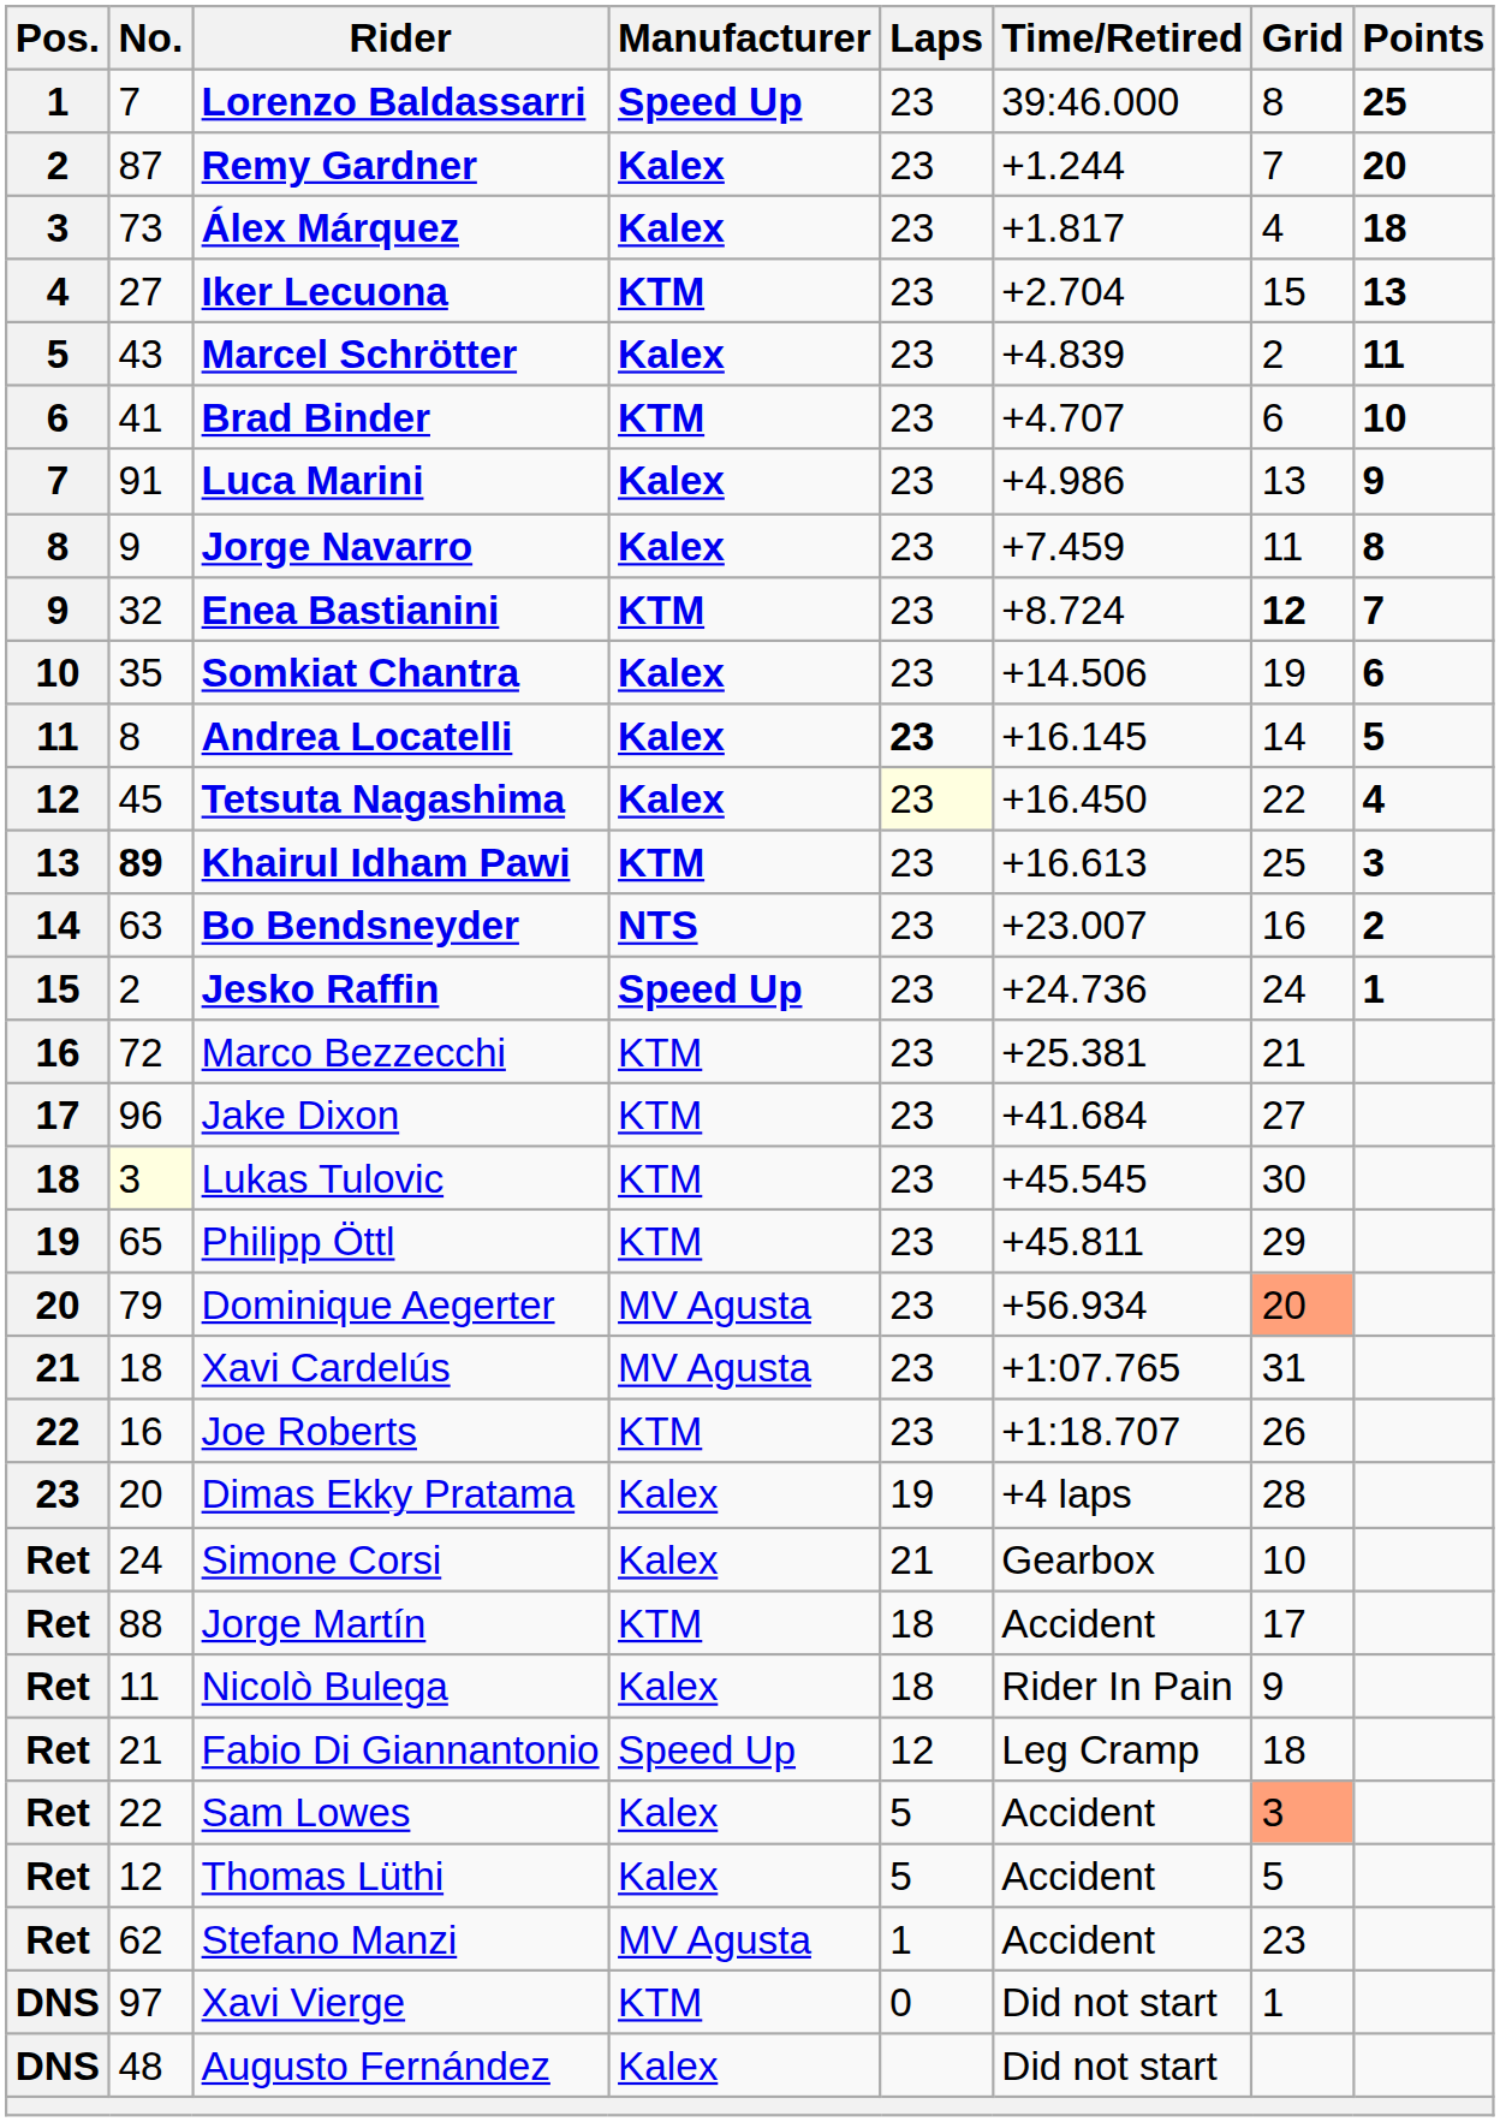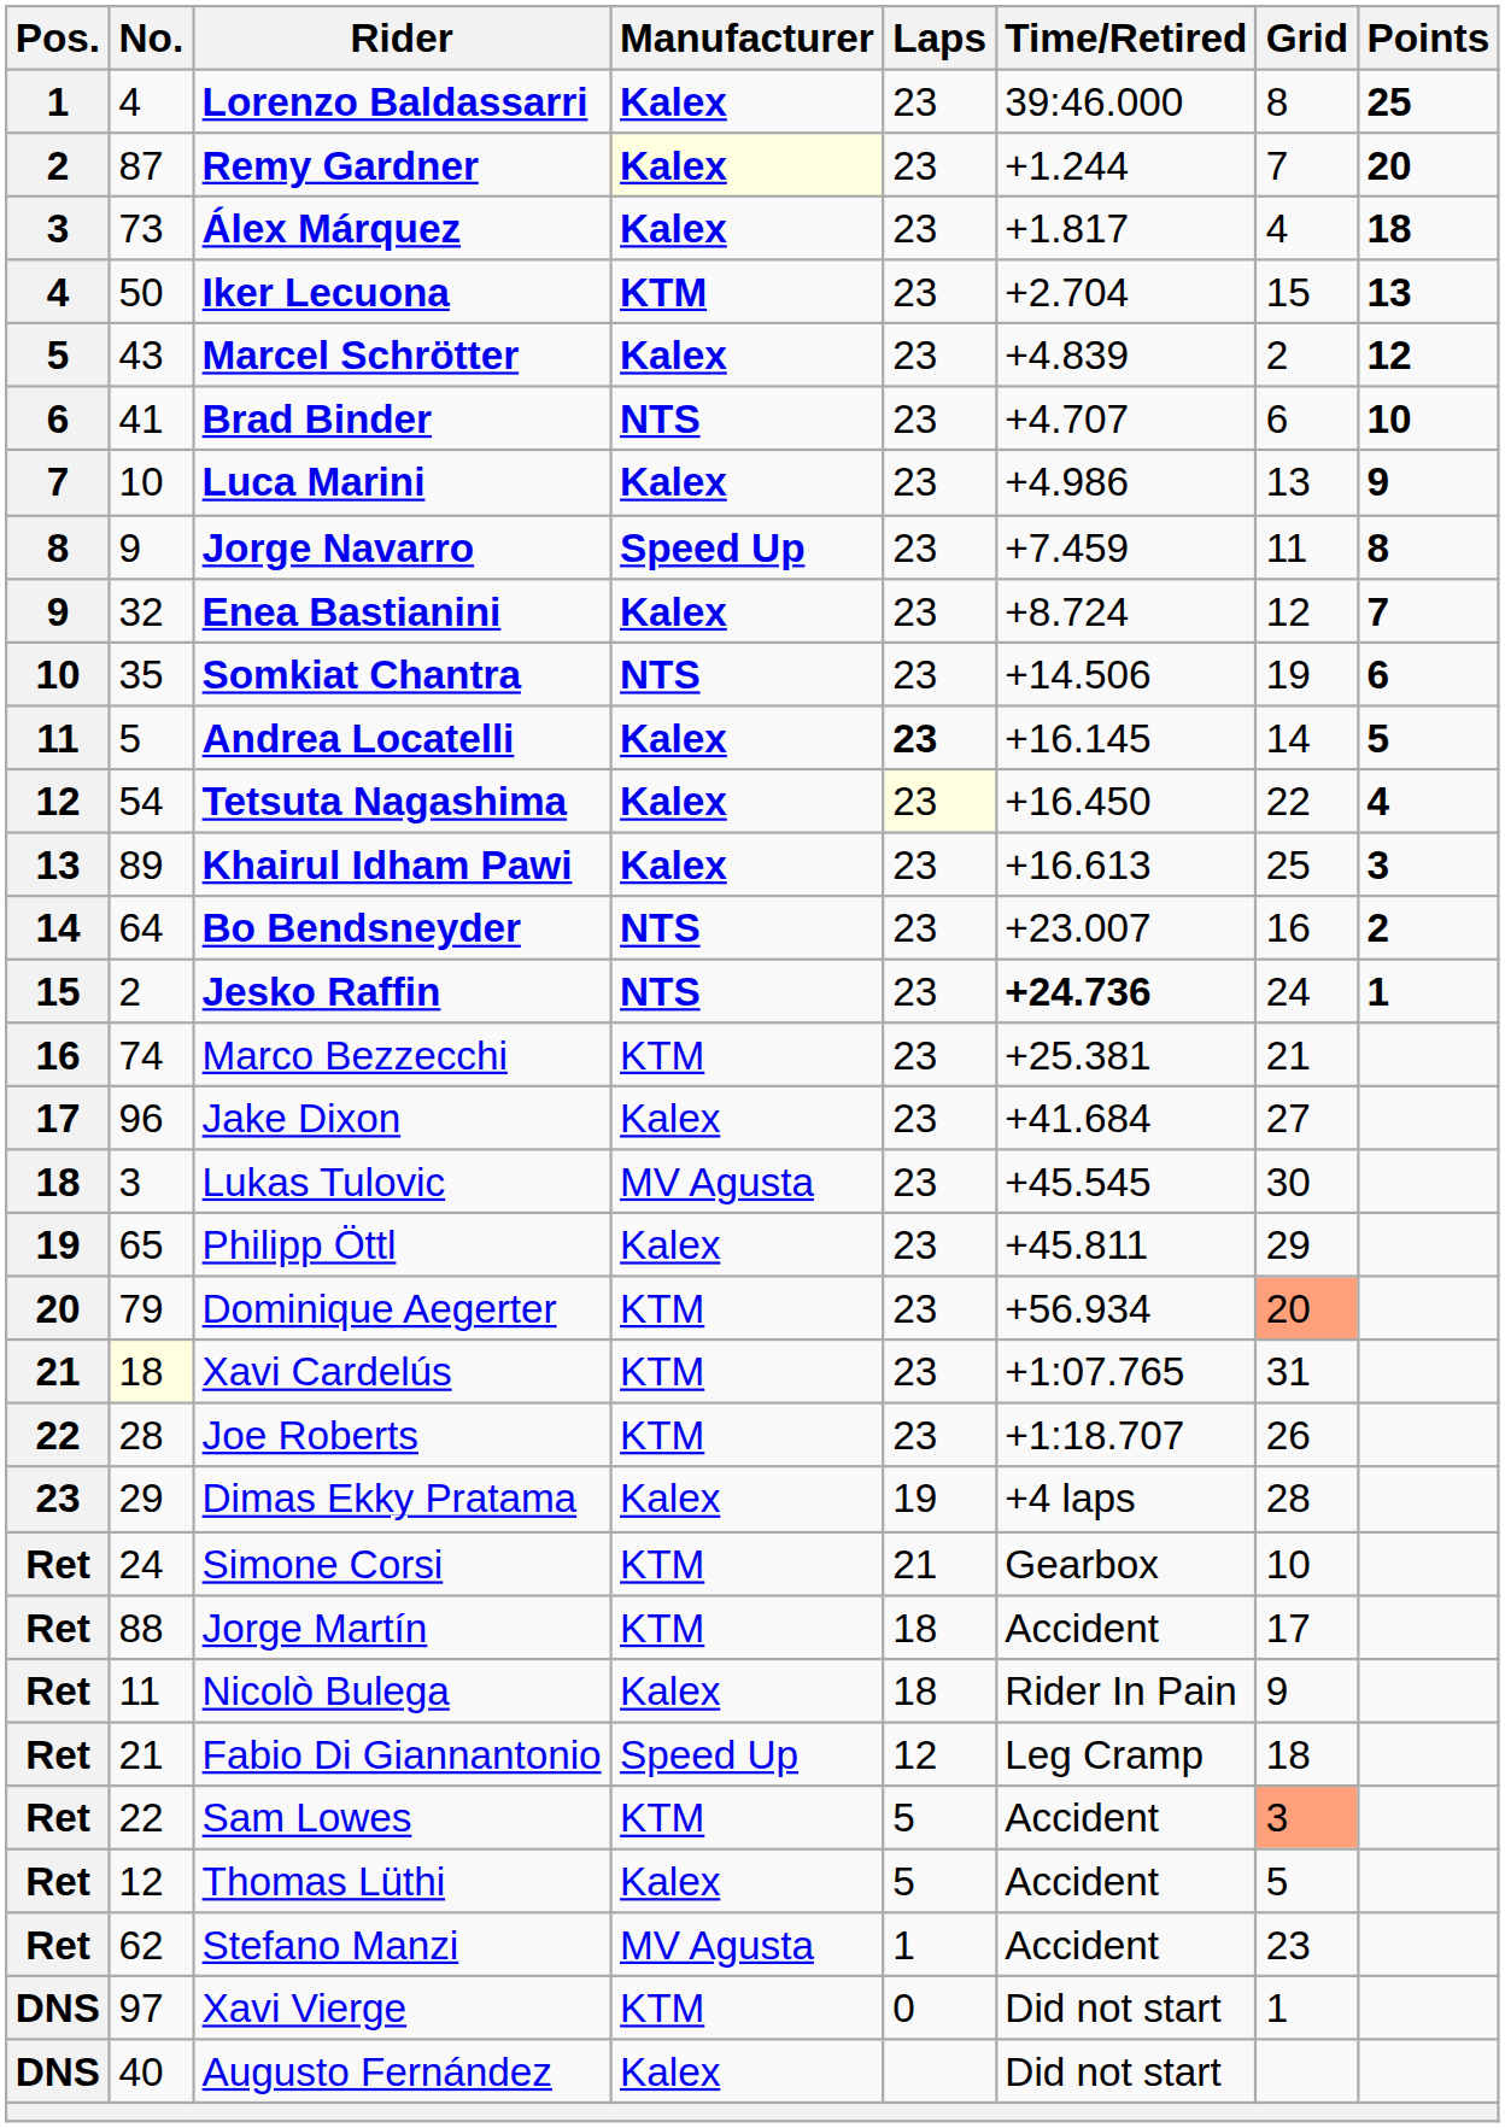 <table class="wikitable" style="font-size: 95%;">
 <tr>
 <th>Pos.</th>
 <th>No.</th>
 <th>Rider</th>
 <th>Manufacturer</th>
 <th>Laps</th>
 <th>Time/Retired</th>
 <th>Grid</th>
 <th>Points</th>
 </tr>
 <tr>
 <th>1</th>
-<td>7</td>
+<td>4</td>
 <td> <strong><a href='#'>Lorenzo Baldassarri</a></strong></td>
-<td><strong><a href='#'>Speed Up</a></strong></td>
+<td><strong><a href='#'>Kalex</a></strong></td>
 <td>23</td>
 <td>39:46.000</td>
 <td>8</td>
 <td><strong>25</strong></td>
 </tr>
 <tr>
 <th>2</th>
 <td>87</td>
 <td> <strong><a href='#'>Remy Gardner</a></strong></td>
-<td><strong><a href='#'>Kalex</a></strong></td>
+<td style="background: lightyellow;"><strong><a href='#'>Kalex</a></strong></td>
 <td>23</td>
 <td>+1.244</td>
 <td>7</td>
 <td><strong>20</strong></td>
 </tr>
 <tr>
 <th>3</th>
 <td>73</td>
 <td> <strong><a href='#'>Álex Márquez</a></strong></td>
 <td><strong><a href='#'>Kalex</a></strong></td>
 <td>23</td>
 <td>+1.817</td>
 <td>4</td>
 <td><strong>18</strong></td>
 </tr>
 <tr>
 <th>4</th>
-<td>27</td>
+<td>50</td>
 <td> <strong><a href='#'>Iker Lecuona</a></strong></td>
 <td><strong><a href='#'>KTM</a></strong></td>
 <td>23</td>
 <td>+2.704</td>
 <td>15</td>
 <td><strong>13</strong></td>
 </tr>
 <tr>
 <th>5</th>
 <td>43</td>
 <td> <strong><a href='#'>Marcel Schrötter</a></strong></td>
 <td><strong><a href='#'>Kalex</a></strong></td>
 <td>23</td>
 <td>+4.839</td>
 <td>2</td>
-<td><strong>11</strong></td>
+<td><strong>12</strong></td>
 </tr>
 <tr>
 <th>6</th>
 <td>41</td>
 <td> <strong><a href='#'>Brad Binder</a></strong></td>
-<td><strong><a href='#'>KTM</a></strong></td>
+<td><strong><a href='#'>NTS</a></strong></td>
 <td>23</td>
 <td>+4.707</td>
 <td>6</td>
 <td><strong>10</strong></td>
 </tr>
 <tr>
 <th>7</th>
-<td>91</td>
+<td>10</td>
 <td> <strong><a href='#'>Luca Marini</a></strong></td>
 <td><strong><a href='#'>Kalex</a></strong></td>
 <td>23</td>
 <td>+4.986</td>
 <td>13</td>
 <td><strong>9</strong></td>
 </tr>
 <tr>
 <th>8</th>
 <td>9</td>
 <td> <strong><a href='#'>Jorge Navarro</a></strong></td>
-<td><strong><a href='#'>Kalex</a></strong></td>
+<td><strong><a href='#'>Speed Up</a></strong></td>
 <td>23</td>
 <td>+7.459</td>
 <td>11</td>
 <td><strong>8</strong></td>
 </tr>
 <tr>
 <th>9</th>
 <td>32</td>
 <td> <strong><a href='#'>Enea Bastianini</a></strong></td>
-<td><strong><a href='#'>KTM</a></strong></td>
+<td><strong><a href='#'>Kalex</a></strong></td>
 <td>23</td>
 <td>+8.724</td>
-<td><strong>12</strong></td>
+<td>12</td>
 <td><strong>7</strong></td>
 </tr>
 <tr>
 <th>10</th>
 <td>35</td>
 <td> <strong><a href='#'>Somkiat Chantra</a></strong></td>
-<td><strong><a href='#'>Kalex</a></strong></td>
+<td><strong><a href='#'>NTS</a></strong></td>
 <td>23</td>
 <td>+14.506</td>
 <td>19</td>
 <td><strong>6</strong></td>
 </tr>
 <tr>
 <th>11</th>
-<td>8</td>
+<td>5</td>
 <td> <strong><a href='#'>Andrea Locatelli</a></strong></td>
 <td><strong><a href='#'>Kalex</a></strong></td>
 <td><strong>23</strong></td>
 <td>+16.145</td>
 <td>14</td>
 <td><strong>5</strong></td>
 </tr>
 <tr>
 <th>12</th>
-<td>45</td>
+<td>54</td>
 <td> <strong><a href='#'>Tetsuta Nagashima</a></strong></td>
 <td><strong><a href='#'>Kalex</a></strong></td>
 <td style="background: lightyellow;">23</td>
 <td>+16.450</td>
 <td>22</td>
 <td><strong>4</strong></td>
 </tr>
 <tr>
 <th>13</th>
-<td><strong>89</strong></td>
+<td>89</td>
 <td> <strong><a href='#'>Khairul Idham Pawi</a></strong></td>
-<td><strong><a href='#'>KTM</a></strong></td>
+<td><strong><a href='#'>Kalex</a></strong></td>
 <td>23</td>
 <td>+16.613</td>
 <td>25</td>
 <td><strong>3</strong></td>
 </tr>
 <tr>
 <th>14</th>
-<td>63</td>
+<td>64</td>
 <td> <strong><a href='#'>Bo Bendsneyder</a></strong></td>
 <td><strong><a href='#'>NTS</a></strong></td>
 <td>23</td>
 <td>+23.007</td>
 <td>16</td>
 <td><strong>2</strong></td>
 </tr>
 <tr>
 <th>15</th>
 <td>2</td>
 <td> <strong><a href='#'>Jesko Raffin</a></strong></td>
-<td><strong><a href='#'>Speed Up</a></strong></td>
+<td><strong><a href='#'>NTS</a></strong></td>
 <td>23</td>
-<td>+24.736</td>
+<td><strong>+24.736</strong></td>
 <td>24</td>
 <td><strong>1</strong></td>
 </tr>
 <tr>
 <th>16</th>
-<td>72</td>
+<td>74</td>
 <td> <a href='#'>Marco Bezzecchi</a></td>
 <td><a href='#'>KTM</a></td>
 <td>23</td>
 <td>+25.381</td>
 <td>21</td>
 <td></td>
 </tr>
 <tr>
 <th>17</th>
 <td>96</td>
 <td> <a href='#'>Jake Dixon</a></td>
-<td><a href='#'>KTM</a></td>
+<td><a href='#'>Kalex</a></td>
 <td>23</td>
 <td>+41.684</td>
 <td>27</td>
 <td></td>
 </tr>
 <tr>
 <th>18</th>
-<td style="background: lightyellow;">3</td>
+<td>3</td>
 <td> <a href='#'>Lukas Tulovic</a></td>
-<td><a href='#'>KTM</a></td>
+<td><a href='#'>MV Agusta</a></td>
 <td>23</td>
 <td>+45.545</td>
 <td>30</td>
 <td></td>
 </tr>
 <tr>
 <th>19</th>
 <td>65</td>
 <td> <a href='#'>Philipp Öttl</a></td>
-<td><a href='#'>KTM</a></td>
+<td><a href='#'>Kalex</a></td>
 <td>23</td>
 <td>+45.811</td>
 <td>29</td>
 <td></td>
 </tr>
 <tr>
 <th>20</th>
 <td>79</td>
 <td> <a href='#'>Dominique Aegerter</a></td>
-<td><a href='#'>MV Agusta</a></td>
+<td><a href='#'>KTM</a></td>
 <td>23</td>
 <td>+56.934</td>
 <td style="background: lightsalmon;">20</td>
 <td></td>
 </tr>
 <tr>
 <th>21</th>
-<td>18</td>
+<td style="background: lightyellow;">18</td>
 <td> <a href='#'>Xavi Cardelús</a></td>
-<td><a href='#'>MV Agusta</a></td>
+<td><a href='#'>KTM</a></td>
 <td>23</td>
 <td>+1:07.765</td>
 <td>31</td>
 <td></td>
 </tr>
 <tr>
 <th>22</th>
-<td>16</td>
+<td>28</td>
 <td> <a href='#'>Joe Roberts</a></td>
 <td><a href='#'>KTM</a></td>
 <td>23</td>
 <td>+1:18.707</td>
 <td>26</td>
 <td></td>
 </tr>
 <tr>
 <th>23</th>
-<td>20</td>
+<td>29</td>
 <td> <a href='#'>Dimas Ekky Pratama</a></td>
 <td><a href='#'>Kalex</a></td>
 <td>19</td>
 <td>+4 laps</td>
 <td>28</td>
 <td></td>
 </tr>
 <tr>
 <th>Ret</th>
 <td>24</td>
 <td> <a href='#'>Simone Corsi</a></td>
-<td><a href='#'>Kalex</a></td>
+<td><a href='#'>KTM</a></td>
 <td>21</td>
 <td>Gearbox</td>
 <td>10</td>
 <td></td>
 </tr>
 <tr>
 <th>Ret</th>
 <td>88</td>
 <td> <a href='#'>Jorge Martín</a></td>
 <td><a href='#'>KTM</a></td>
 <td>18</td>
 <td>Accident</td>
 <td>17</td>
 <td></td>
 </tr>
 <tr>
 <th>Ret</th>
 <td>11</td>
 <td> <a href='#'>Nicolò Bulega</a></td>
 <td><a href='#'>Kalex</a></td>
 <td>18</td>
 <td>Rider In Pain</td>
 <td>9</td>
 <td></td>
 </tr>
 <tr>
 <th>Ret</th>
 <td>21</td>
 <td> <a href='#'>Fabio Di Giannantonio</a></td>
 <td><a href='#'>Speed Up</a></td>
 <td>12</td>
 <td>Leg Cramp</td>
 <td>18</td>
 <td></td>
 </tr>
 <tr>
 <th>Ret</th>
 <td>22</td>
 <td> <a href='#'>Sam Lowes</a></td>
-<td><a href='#'>Kalex</a></td>
+<td><a href='#'>KTM</a></td>
 <td>5</td>
 <td>Accident</td>
 <td style="background: lightsalmon;">3</td>
 <td></td>
 </tr>
 <tr>
 <th>Ret</th>
 <td>12</td>
 <td> <a href='#'>Thomas Lüthi</a></td>
 <td><a href='#'>Kalex</a></td>
 <td>5</td>
 <td>Accident</td>
 <td>5</td>
 <td></td>
 </tr>
 <tr>
 <th>Ret</th>
 <td>62</td>
 <td> <a href='#'>Stefano Manzi</a></td>
 <td><a href='#'>MV Agusta</a></td>
 <td>1</td>
 <td>Accident</td>
 <td>23</td>
 <td></td>
 </tr>
 <tr>
 <th>DNS</th>
 <td>97</td>
 <td> <a href='#'>Xavi Vierge</a></td>
 <td><a href='#'>KTM</a></td>
 <td>0</td>
 <td>Did not start</td>
 <td>1</td>
 <td></td>
 </tr>
 <tr>
 <th>DNS</th>
-<td>48</td>
+<td>40</td>
 <td> <a href='#'>Augusto Fernández</a></td>
 <td><a href='#'>Kalex</a></td>
 <td></td>
 <td>Did not start</td>
 <td></td>
 <td></td>
 </tr>
 <tr>
 <th colspan=8></th>
 </tr>
 </table>
